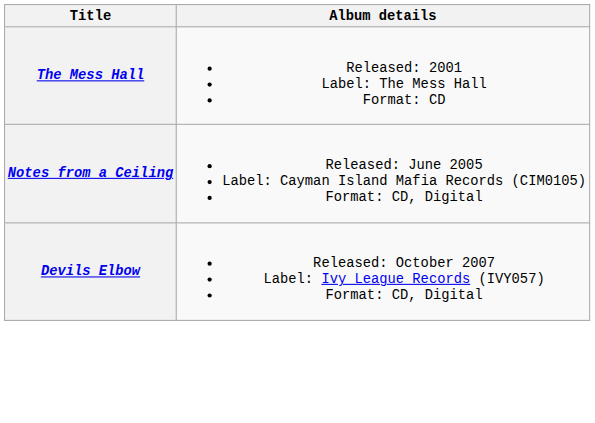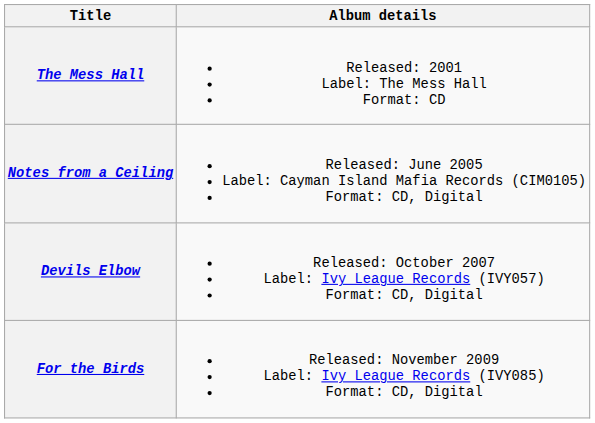 <table class="wikitable plainrowheaders" style="text-align:center;">
 <tr>
 <th>Title</th>
 <th>Album details</th>
 </tr>
 <tr>
 <th scope="row"><em><a href='#'>The Mess Hall</a></em></th>
 <td><br><ul><li>Released: 2001</li><li>Label: The Mess Hall</li><li>Format: CD</li></ul></td>
 </tr>
 <tr>
 <th scope="row"><em><a href='#'>Notes from a Ceiling</a></em></th>
 <td><br><ul><li>Released: June 2005</li><li>Label: Cayman Island Mafia Records (CIM0105)</li><li>Format: CD, Digital</li></ul></td>
 </tr>
 <tr>
 <th scope="row"><em><a href='#'>Devils Elbow</a></em></th>
 <td><br><ul><li>Released: October 2007</li><li>Label: <a href='#'>Ivy League Records</a> (IVY057)</li><li>Format: CD, Digital</li></ul></td>
 </tr>
+<tr>
+<th scope="row"><em><a href='#'>For the Birds</a></em></th>
+<td><br><ul><li>Released: November 2009</li><li>Label: <a href='#'>Ivy League Records</a> (IVY085)</li><li>Format: CD, Digital</li></ul></td>
+</tr>
 </table>
